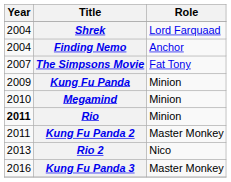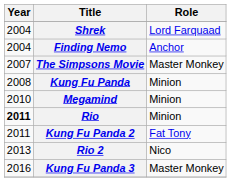 <table class="wikitable plainrowheaders sortable">
 <tr>
 <th scope="col">Year</th>
 <th scope="col">Title</th>
 <th scope="col">Role</th>
 </tr>
 <tr>
 </tr>
 <tr>
 <td>2004</td>
 <th scope="row"><em><a href='#'>Shrek</a></em></th>
 <td><a href='#'>Lord Farquaad</a></td>
 </tr>
 <tr>
 <td>2004</td>
 <th scope="row"><em><a href='#'>Finding Nemo</a></em></th>
 <td><a href='#'>Anchor</a></td>
 </tr>
 <tr>
 <td>2007</td>
 <th scope="row"><em><a href='#'>The Simpsons Movie</a></em></th>
-<td><a href='#'>Fat Tony</a></td>
+<td>Master Monkey</td>
 </tr>
 <tr>
-<td>2009</td>
+<td>2008</td>
 <th scope="row"><em><a href='#'>Kung Fu Panda</a></em></th>
 <td>Minion</td>
 </tr>
 <tr>
 <td>2010</td>
 <th scope="row"><em><a href='#'>Megamind</a></em></th>
 <td>Minion</td>
 </tr>
 <tr>
 <td><strong>2011</strong></td>
 <th scope="row"><em><a href='#'>Rio</a></em></th>
 <td>Minion</td>
 </tr>
 <tr>
 <td>2011</td>
 <th scope="row"><em><a href='#'>Kung Fu Panda 2</a></em></th>
-<td>Master Monkey</td>
+<td><a href='#'>Fat Tony</a></td>
 </tr>
 <tr>
 <td>2013</td>
 <th scope="row"><em><a href='#'>Rio 2</a></em></th>
 <td>Nico</td>
 </tr>
 <tr>
 <td>2016</td>
 <th scope="row"><em><a href='#'>Kung Fu Panda 3</a></em></th>
 <td>Master Monkey</td>
 </tr>
 <tr>
 </tr>
 </table>
